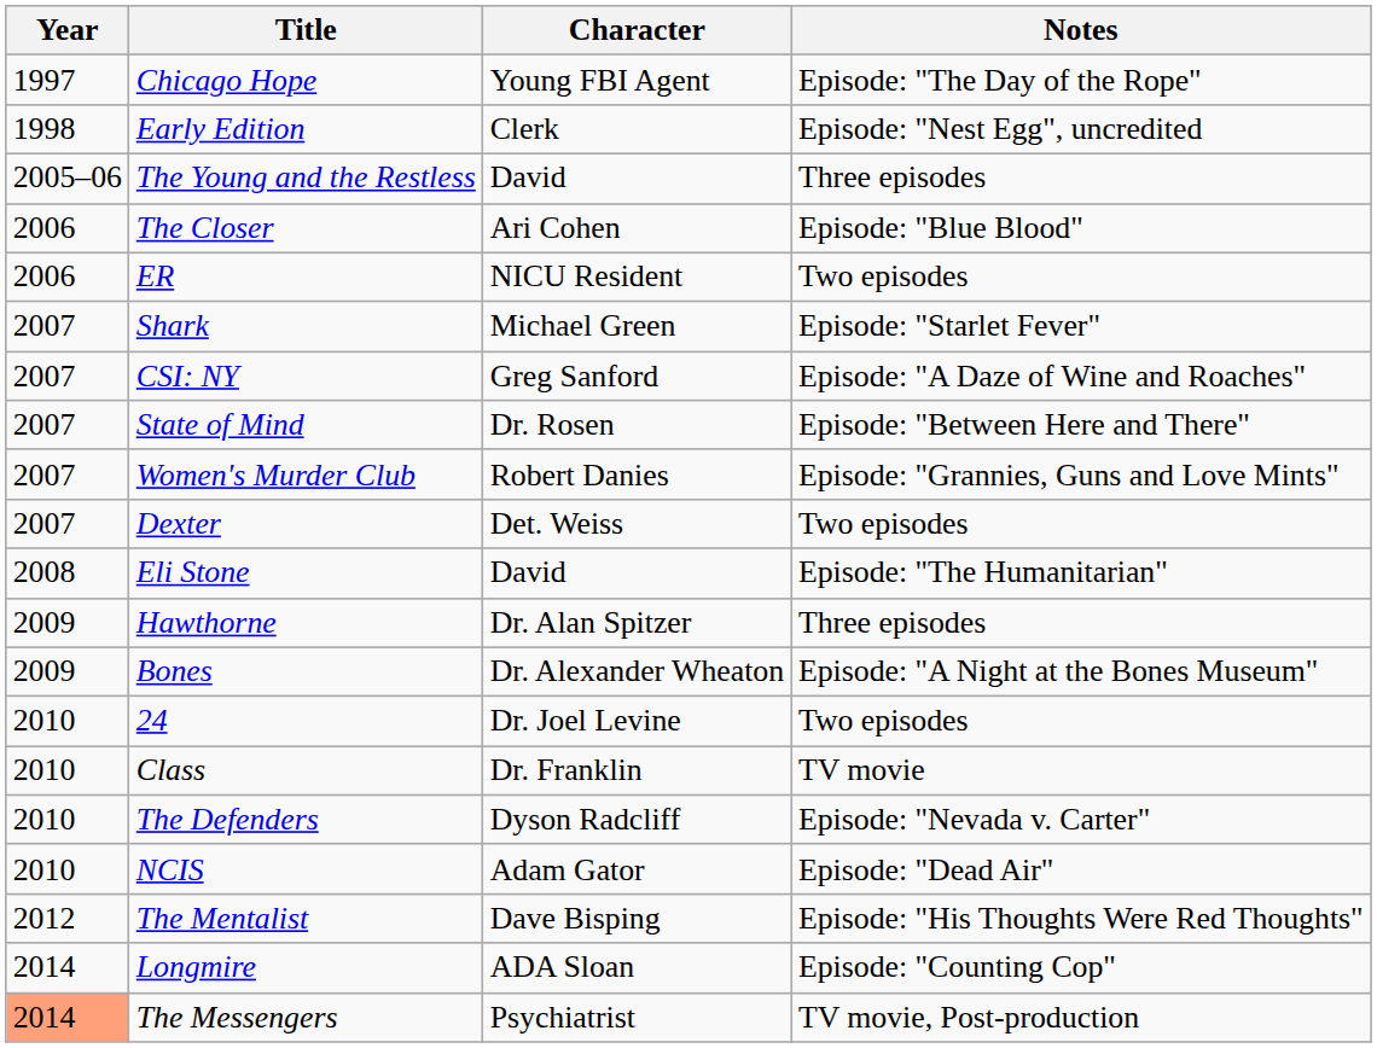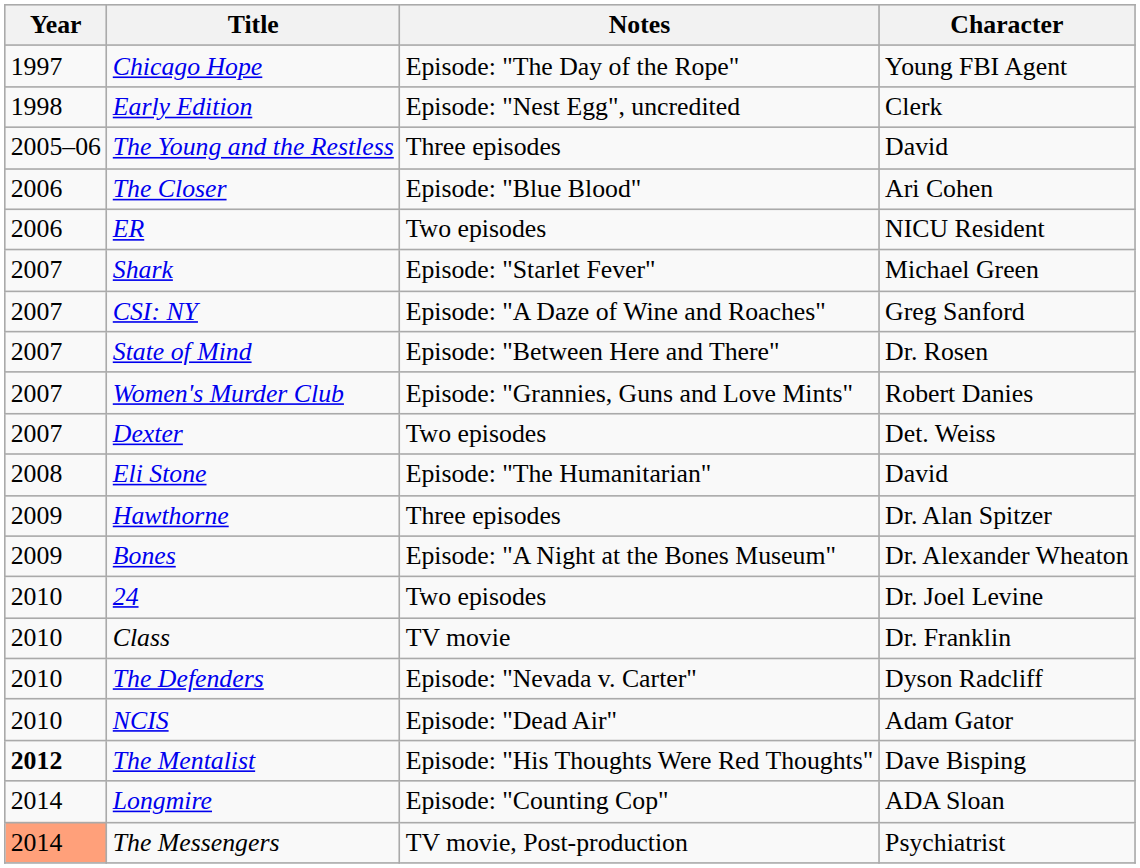 <table class="wikitable">
 <tr>
 <th>Year</th>
 <th>Title</th>
+<th>Notes</th>
 <th>Character</th>
-<th>Notes</th>
 </tr>
 <tr>
 <td>1997</td>
 <td><em><a href='#'>Chicago Hope</a></em></td>
+<td>Episode: "The Day of the Rope"</td>
 <td>Young FBI Agent</td>
-<td>Episode: "The Day of the Rope"</td>
 </tr>
 <tr>
 <td>1998</td>
 <td><em><a href='#'>Early Edition</a></em></td>
+<td>Episode: "Nest Egg", uncredited</td>
 <td>Clerk</td>
-<td>Episode: "Nest Egg", uncredited</td>
 </tr>
 <tr>
 <td>2005–06</td>
 <td><em><a href='#'>The Young and the Restless</a></em></td>
+<td>Three episodes</td>
 <td>David</td>
-<td>Three episodes</td>
 </tr>
 <tr>
 <td>2006</td>
 <td><em><a href='#'>The Closer</a></em></td>
+<td>Episode: "Blue Blood"</td>
 <td>Ari Cohen</td>
-<td>Episode: "Blue Blood"</td>
 </tr>
 <tr>
 <td>2006</td>
 <td><em><a href='#'>ER</a></em></td>
+<td>Two episodes</td>
 <td>NICU Resident</td>
-<td>Two episodes</td>
 </tr>
 <tr>
 <td>2007</td>
 <td><em><a href='#'>Shark</a></em></td>
+<td>Episode: "Starlet Fever"</td>
 <td>Michael Green</td>
-<td>Episode: "Starlet Fever"</td>
 </tr>
 <tr>
 <td>2007</td>
 <td><em><a href='#'>CSI: NY</a></em></td>
+<td>Episode: "A Daze of Wine and Roaches"</td>
 <td>Greg Sanford</td>
-<td>Episode: "A Daze of Wine and Roaches"</td>
 </tr>
 <tr>
 <td>2007</td>
 <td><em><a href='#'>State of Mind</a></em></td>
+<td>Episode: "Between Here and There"</td>
 <td>Dr. Rosen</td>
-<td>Episode: "Between Here and There"</td>
 </tr>
 <tr>
 <td>2007</td>
 <td><em><a href='#'>Women's Murder Club</a></em></td>
+<td>Episode: "Grannies, Guns and Love Mints"</td>
 <td>Robert Danies</td>
-<td>Episode: "Grannies, Guns and Love Mints"</td>
 </tr>
 <tr>
 <td>2007</td>
 <td><em><a href='#'>Dexter</a></em></td>
+<td>Two episodes</td>
 <td>Det. Weiss</td>
-<td>Two episodes</td>
 </tr>
 <tr>
 <td>2008</td>
 <td><em><a href='#'>Eli Stone</a></em></td>
+<td>Episode: "The Humanitarian"</td>
 <td>David</td>
-<td>Episode: "The Humanitarian"</td>
 </tr>
 <tr>
 <td>2009</td>
 <td><em><a href='#'>Hawthorne</a></em></td>
+<td>Three episodes</td>
 <td>Dr. Alan Spitzer</td>
-<td>Three episodes</td>
 </tr>
 <tr>
 <td>2009</td>
 <td><em><a href='#'>Bones</a></em></td>
+<td>Episode: "A Night at the Bones Museum"</td>
 <td>Dr. Alexander Wheaton</td>
-<td>Episode: "A Night at the Bones Museum"</td>
 </tr>
 <tr>
 <td>2010</td>
 <td><em><a href='#'>24</a></em></td>
+<td>Two episodes</td>
 <td>Dr. Joel Levine</td>
-<td>Two episodes</td>
 </tr>
 <tr>
 <td>2010</td>
 <td><em>Class</em></td>
+<td>TV movie</td>
 <td>Dr. Franklin</td>
-<td>TV movie</td>
 </tr>
 <tr>
 <td>2010</td>
 <td><em><a href='#'>The Defenders</a></em></td>
+<td>Episode: "Nevada v. Carter"</td>
 <td>Dyson Radcliff</td>
-<td>Episode: "Nevada v. Carter"</td>
 </tr>
 <tr>
 <td>2010</td>
 <td><em><a href='#'>NCIS</a></em></td>
+<td>Episode: "Dead Air"</td>
 <td>Adam Gator</td>
-<td>Episode: "Dead Air"</td>
 </tr>
 <tr>
-<td>2012</td>
+<td><strong>2012</strong></td>
 <td><em><a href='#'>The Mentalist</a></em></td>
+<td>Episode: "His Thoughts Were Red Thoughts"</td>
 <td>Dave Bisping</td>
-<td>Episode: "His Thoughts Were Red Thoughts"</td>
 </tr>
 <tr>
 <td>2014</td>
 <td><em><a href='#'>Longmire</a></em></td>
+<td>Episode: "Counting Cop"</td>
 <td>ADA Sloan</td>
-<td>Episode: "Counting Cop"</td>
 </tr>
 <tr>
 <td style="background: lightsalmon;">2014</td>
 <td><em>The Messengers</em></td>
+<td>TV movie, Post-production</td>
 <td>Psychiatrist</td>
-<td>TV movie, Post-production</td>
 </tr>
 </table>
